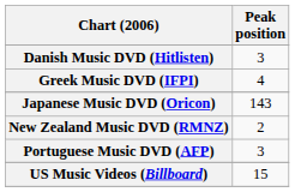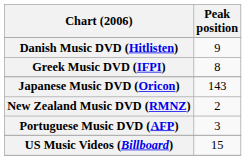 <table class="wikitable plainrowheaders sortable" style="text-align:center;" border="1">
 <tr>
 <th scope="col">Chart (2006)</th>
 <th scope="col">Peak<br>position</th>
 </tr>
 <tr>
 </tr>
 <tr>
 </tr>
 <tr>
 </tr>
 <tr>
 <th scope="row">Danish Music DVD (<a href='#'>Hitlisten</a>)</th>
-<td>3</td>
+<td>9</td>
 </tr>
 <tr>
 <th scope="row">Greek Music DVD (<a href='#'>IFPI</a>)</th>
-<td>4</td>
+<td>8</td>
 </tr>
 <tr>
 </tr>
 <tr>
 <th scope="row">Japanese Music DVD (<a href='#'>Oricon</a>)</th>
 <td>143</td>
 </tr>
 <tr>
 <th scope="row">New Zealand Music DVD (<a href='#'>RMNZ</a>)</th>
 <td>2</td>
 </tr>
 <tr>
 <th scope="row">Portuguese Music DVD (<a href='#'>AFP</a>)</th>
 <td>3</td>
 </tr>
 <tr>
 </tr>
 <tr>
 <th scope="row">US Music Videos (<em><a href='#'>Billboard</a></em>)</th>
 <td>15</td>
 </tr>
 <tr>
 </tr>
 </table>
